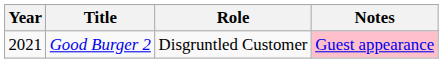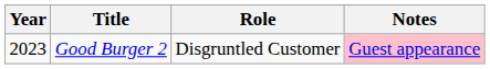 <table class="wikitable plainrowheaders" style="margin-right: 0;">
 <tr>
 <th>Year</th>
 <th>Title</th>
 <th>Role</th>
 <th>Notes</th>
 </tr>
 <tr>
-<td>2021</td>
+<td>2023</td>
 <td><em><a href='#'>Good Burger 2</a></em></td>
 <td>Disgruntled Customer</td>
 <td style="background: pink;"><a href='#'>Guest appearance</a></td>
 </tr>
 </table>
